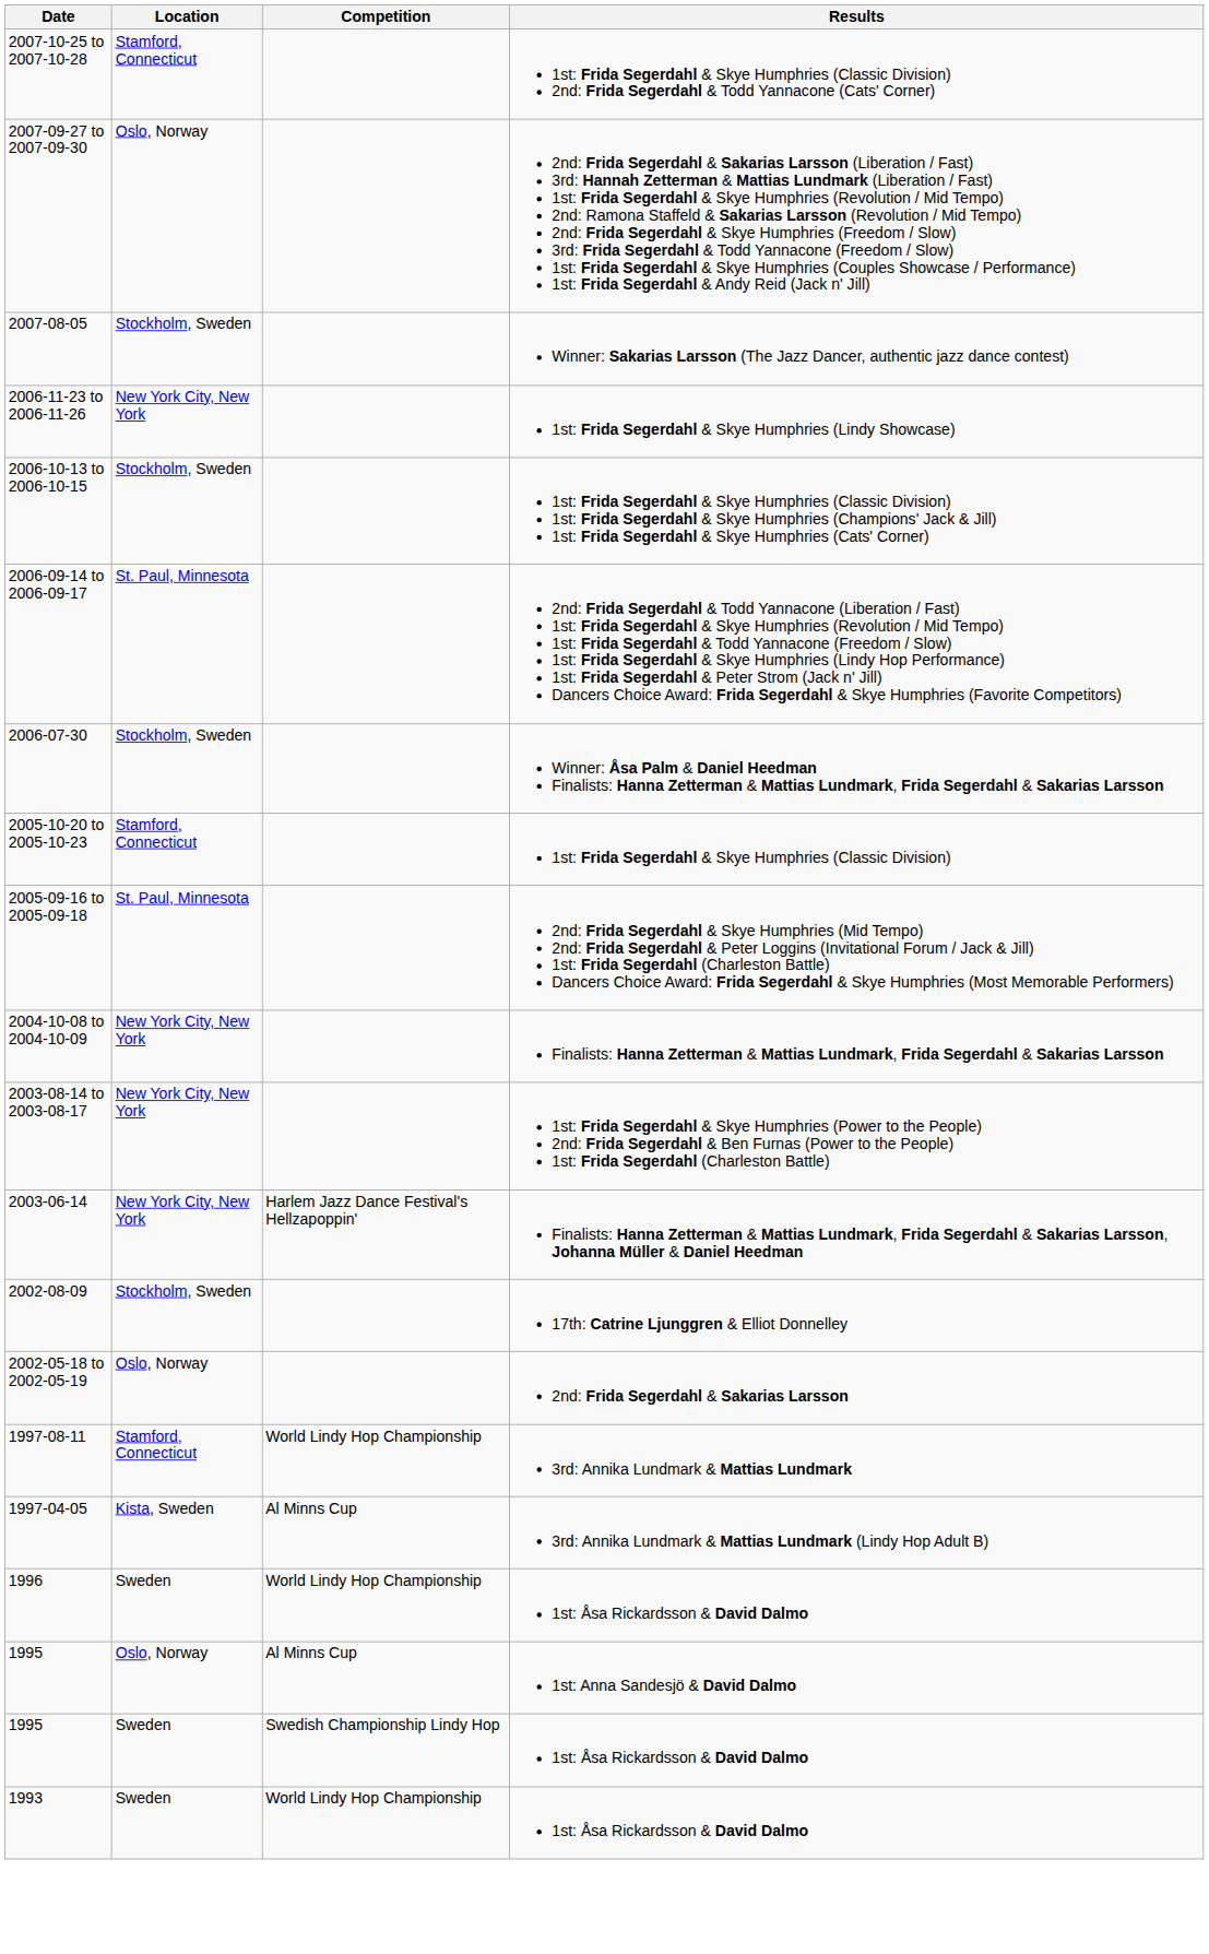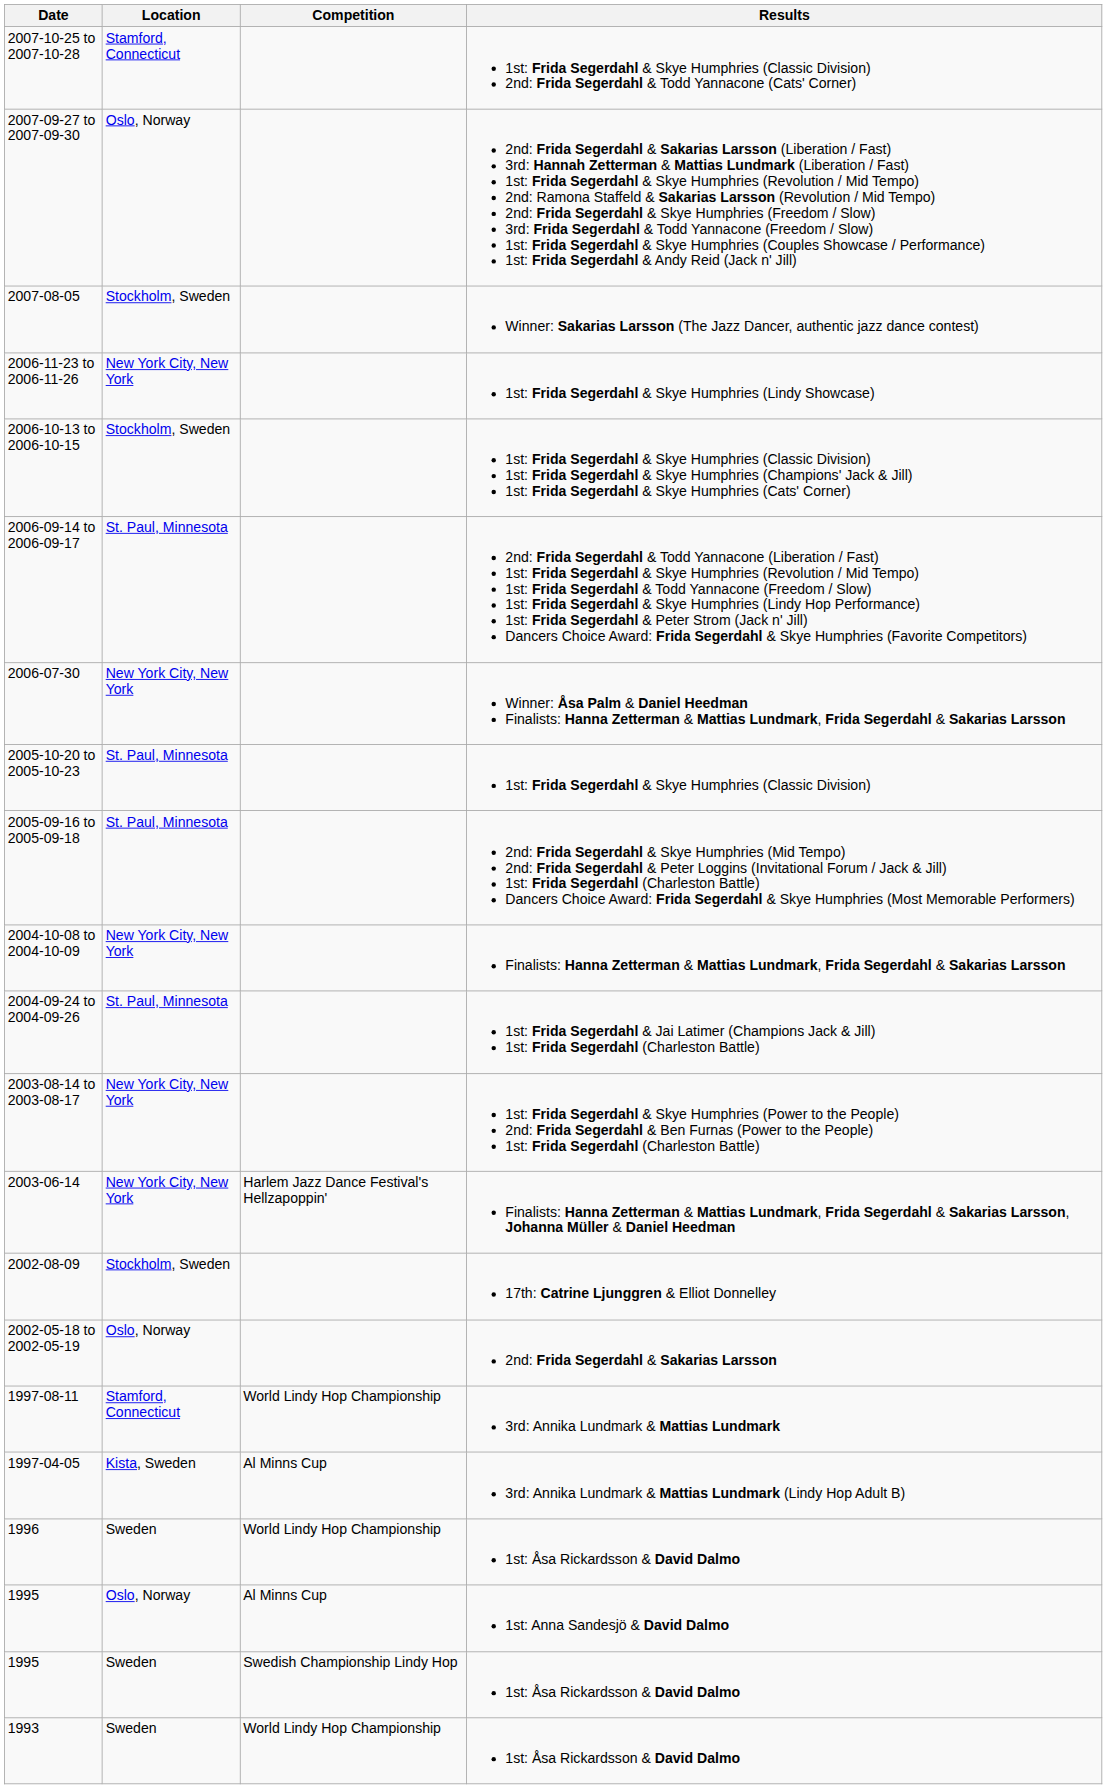 <table class="wikitable">
 <tr>
 <th style="width: 6.5em">Date</th>
 <th>Location</th>
 <th>Competition</th>
 <th>Results</th>
 </tr>
 <tr style="vertical-align: top">
 <td>2007-10-25 to 2007-10-28</td>
 <td><a href='#'>Stamford, Connecticut</a></td>
 <td></td>
 <td><br><ul><li>1st: <strong>Frida Segerdahl</strong> & Skye Humphries (Classic Division)</li><li>2nd: <strong>Frida Segerdahl</strong> & Todd Yannacone (Cats' Corner)</li></ul></td>
 </tr>
 <tr style="vertical-align: top">
 <td>2007-09-27 to 2007-09-30</td>
 <td><a href='#'>Oslo</a>, Norway</td>
 <td></td>
 <td><br><ul><li>2nd: <strong>Frida Segerdahl</strong> & <strong>Sakarias Larsson</strong> (Liberation / Fast)</li><li>3rd: <strong>Hannah Zetterman</strong> & <strong>Mattias Lundmark</strong> (Liberation / Fast)</li><li>1st: <strong>Frida Segerdahl</strong> & Skye Humphries (Revolution / Mid Tempo)</li><li>2nd: Ramona Staffeld & <strong>Sakarias Larsson</strong> (Revolution / Mid Tempo)</li><li>2nd: <strong>Frida Segerdahl</strong> & Skye Humphries (Freedom / Slow)</li><li>3rd: <strong>Frida Segerdahl</strong> & Todd Yannacone (Freedom / Slow)</li><li>1st: <strong>Frida Segerdahl</strong> & Skye Humphries (Couples Showcase / Performance)</li><li>1st: <strong>Frida Segerdahl</strong> & Andy Reid (Jack n' Jill)</li></ul></td>
 </tr>
 <tr style="vertical-align: top">
 <td>2007-08-05</td>
 <td><a href='#'>Stockholm</a>, Sweden</td>
 <td></td>
 <td><br><ul><li>Winner: <strong>Sakarias Larsson</strong> (The Jazz Dancer, authentic jazz dance contest)</li></ul></td>
 </tr>
 <tr style="vertical-align: top">
 <td>2006-11-23 to 2006-11-26</td>
 <td><a href='#'>New York City, New York</a></td>
 <td></td>
 <td><br><ul><li>1st: <strong>Frida Segerdahl</strong> & Skye Humphries (Lindy Showcase)</li></ul></td>
 </tr>
 <tr style="vertical-align: top">
 <td>2006-10-13 to 2006-10-15</td>
 <td><a href='#'>Stockholm</a>, Sweden</td>
 <td></td>
 <td><br><ul><li>1st: <strong>Frida Segerdahl</strong> & Skye Humphries (Classic Division)</li><li>1st: <strong>Frida Segerdahl</strong> & Skye Humphries (Champions' Jack & Jill)</li><li>1st: <strong>Frida Segerdahl</strong> & Skye Humphries (Cats' Corner)</li></ul></td>
 </tr>
 <tr style="vertical-align: top">
 <td>2006-09-14 to 2006-09-17</td>
 <td><a href='#'>St. Paul, Minnesota</a></td>
 <td></td>
 <td><br><ul><li>2nd: <strong>Frida Segerdahl</strong> & Todd Yannacone (Liberation / Fast)</li><li>1st: <strong>Frida Segerdahl</strong> & Skye Humphries (Revolution / Mid Tempo)</li><li>1st: <strong>Frida Segerdahl</strong> & Todd Yannacone (Freedom / Slow)</li><li>1st: <strong>Frida Segerdahl</strong> & Skye Humphries (Lindy Hop Performance)</li><li>1st: <strong>Frida Segerdahl</strong> & Peter Strom (Jack n' Jill)</li><li>Dancers Choice Award: <strong>Frida Segerdahl</strong> & Skye Humphries (Favorite Competitors)</li></ul></td>
 </tr>
 <tr style="vertical-align: top">
 <td>2006-07-30</td>
-<td><a href='#'>Stockholm</a>, Sweden</td>
+<td><a href='#'>New York City, New York</a></td>
 <td></td>
 <td><br><ul><li>Winner: <strong>Åsa Palm</strong> & <strong>Daniel Heedman</strong></li><li>Finalists: <strong>Hanna Zetterman</strong> & <strong>Mattias Lundmark</strong>, <strong>Frida Segerdahl</strong> & <strong>Sakarias Larsson</strong></li></ul></td>
 </tr>
 <tr style="vertical-align: top">
 <td>2005-10-20 to 2005-10-23</td>
-<td><a href='#'>Stamford, Connecticut</a></td>
+<td><a href='#'>St. Paul, Minnesota</a></td>
 <td></td>
 <td><br><ul><li>1st: <strong>Frida Segerdahl</strong> & Skye Humphries (Classic Division)</li></ul></td>
 </tr>
 <tr style="vertical-align: top">
 <td>2005-09-16 to 2005-09-18</td>
 <td><a href='#'>St. Paul, Minnesota</a></td>
 <td></td>
 <td><br><ul><li>2nd: <strong>Frida Segerdahl</strong> & Skye Humphries (Mid Tempo)</li><li>2nd: <strong>Frida Segerdahl</strong> & Peter Loggins (Invitational Forum / Jack & Jill)</li><li>1st: <strong>Frida Segerdahl</strong> (Charleston Battle)</li><li>Dancers Choice Award: <strong>Frida Segerdahl</strong> & Skye Humphries (Most Memorable Performers)</li></ul></td>
 </tr>
 <tr style="vertical-align: top">
 <td>2004-10-08 to 2004-10-09</td>
 <td><a href='#'>New York City, New York</a></td>
 <td></td>
 <td><br><ul><li>Finalists: <strong>Hanna Zetterman</strong> & <strong>Mattias Lundmark</strong>, <strong>Frida Segerdahl</strong> & <strong>Sakarias Larsson</strong></li></ul></td>
+</tr>
+<tr style="vertical-align: top">
+<td>2004-09-24 to 2004-09-26</td>
+<td><a href='#'>St. Paul, Minnesota</a></td>
+<td></td>
+<td><br><ul><li>1st: <strong>Frida Segerdahl</strong> & Jai Latimer (Champions Jack & Jill)</li><li>1st: <strong>Frida Segerdahl</strong> (Charleston Battle)</li></ul></td>
 </tr>
 <tr style="vertical-align: top">
 <td>2003-08-14 to 2003-08-17</td>
 <td><a href='#'>New York City, New York</a></td>
 <td></td>
 <td><br><ul><li>1st: <strong>Frida Segerdahl</strong> & Skye Humphries (Power to the People)</li><li>2nd: <strong>Frida Segerdahl</strong> & Ben Furnas (Power to the People)</li><li>1st: <strong>Frida Segerdahl</strong> (Charleston Battle)</li></ul></td>
 </tr>
 <tr style="vertical-align: top">
 <td>2003-06-14</td>
 <td><a href='#'>New York City, New York</a></td>
 <td>Harlem Jazz Dance Festival's Hellzapoppin'</td>
 <td><br><ul><li>Finalists: <strong>Hanna Zetterman</strong> & <strong>Mattias Lundmark</strong>, <strong>Frida Segerdahl</strong> & <strong>Sakarias Larsson</strong>, <strong>Johanna Müller</strong> & <strong>Daniel Heedman</strong></li></ul></td>
 </tr>
 <tr style="vertical-align: top">
 <td>2002-08-09</td>
 <td><a href='#'>Stockholm</a>, Sweden</td>
 <td></td>
 <td><br><ul><li>17th: <strong>Catrine Ljunggren</strong> & Elliot Donnelley</li></ul></td>
 </tr>
 <tr style="vertical-align: top">
 <td>2002-05-18 to 2002-05-19</td>
 <td><a href='#'>Oslo</a>, Norway</td>
 <td></td>
 <td><br><ul><li>2nd: <strong>Frida Segerdahl</strong> & <strong>Sakarias Larsson</strong></li></ul></td>
 </tr>
 <tr style="vertical-align: top">
 <td>1997-08-11</td>
 <td><a href='#'>Stamford, Connecticut</a></td>
 <td>World Lindy Hop Championship</td>
 <td><br><ul><li>3rd: Annika Lundmark & <strong>Mattias Lundmark</strong></li></ul></td>
 </tr>
 <tr style="vertical-align: top">
 <td>1997-04-05</td>
 <td><a href='#'>Kista</a>, Sweden</td>
 <td>Al Minns Cup</td>
 <td><br><ul><li>3rd: Annika Lundmark & <strong>Mattias Lundmark</strong> (Lindy Hop Adult B)</li></ul></td>
 </tr>
 <tr style="vertical-align: top">
 <td>1996</td>
 <td>Sweden</td>
 <td>World Lindy Hop Championship</td>
 <td><br><ul><li>1st: Åsa Rickardsson & <strong>David Dalmo</strong></li></ul></td>
 </tr>
 <tr style="vertical-align: top">
 <td>1995</td>
 <td><a href='#'>Oslo</a>, Norway</td>
 <td>Al Minns Cup</td>
 <td><br><ul><li>1st: Anna Sandesjö & <strong>David Dalmo</strong></li></ul></td>
 </tr>
 <tr style="vertical-align: top">
 <td>1995</td>
 <td>Sweden</td>
 <td>Swedish Championship Lindy Hop</td>
 <td><br><ul><li>1st: Åsa Rickardsson & <strong>David Dalmo</strong></li></ul></td>
 </tr>
 <tr style="vertical-align: top">
 <td>1993</td>
 <td>Sweden</td>
 <td>World Lindy Hop Championship</td>
 <td><br><ul><li>1st: Åsa Rickardsson & <strong>David Dalmo</strong></li></ul></td>
 </tr>
 </table>
